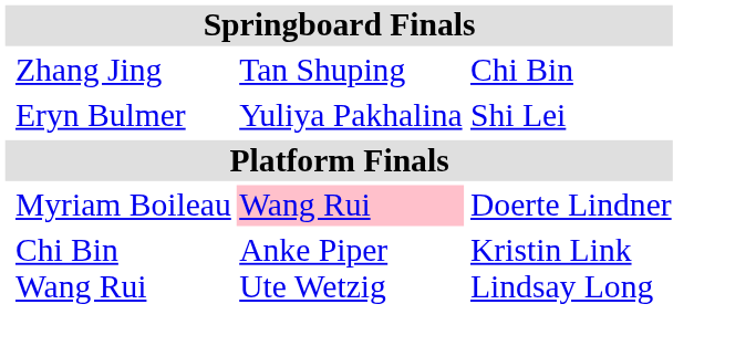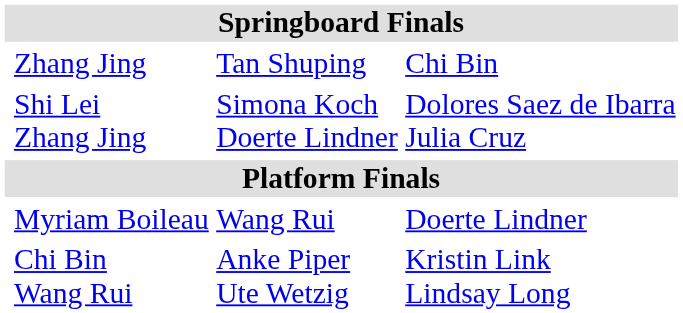 <table>
 <tr bgcolor="DFDFDF">
 <td colspan="4" align="center"><strong>Springboard Finals</strong></td>
 </tr>
 <tr>
 <th scope=row style="text-align:left"></th>
 <td><a href='#'>Zhang Jing</a><br><small></small></td>
 <td><a href='#'>Tan Shuping</a><br><small></small></td>
 <td><a href='#'>Chi Bin</a><br><small></small></td>
 </tr>
 <tr>
 <th scope=row style="text-align:left"></th>
-<td><a href='#'>Eryn Bulmer</a><br><small></small></td>
-<td><a href='#'>Yuliya Pakhalina</a><br><small></small></td>
-<td><a href='#'>Shi Lei</a><br><small></small></td>
+<td><a href='#'>Shi Lei</a><br><a href='#'>Zhang Jing</a><br><small></small></td>
+<td><a href='#'>Simona Koch</a><br><a href='#'>Doerte Lindner</a><br><small></small></td>
+<td><a href='#'>Dolores Saez de Ibarra</a><br><a href='#'>Julia Cruz</a><br><small></small></td>
 </tr>
 <tr bgcolor="DFDFDF">
 <td colspan="4" align="center"><strong>Platform Finals</strong></td>
 </tr>
 <tr>
 <th scope=row style="text-align:left"></th>
 <td><a href='#'>Myriam Boileau</a><br><small></small></td>
-<td style="background: pink;"><a href='#'>Wang Rui</a><br><small></small></td>
+<td><a href='#'>Wang Rui</a><br><small></small></td>
 <td><a href='#'>Doerte Lindner</a><br><small></small></td>
 </tr>
 <tr>
 <th scope=row style="text-align:left"></th>
 <td><a href='#'>Chi Bin</a><br><a href='#'>Wang Rui</a><br><small></small></td>
 <td><a href='#'>Anke Piper</a><br><a href='#'>Ute Wetzig</a><br><small></small></td>
 <td><a href='#'>Kristin Link</a><br><a href='#'>Lindsay Long</a><br><small></small></td>
 </tr>
 </table>
